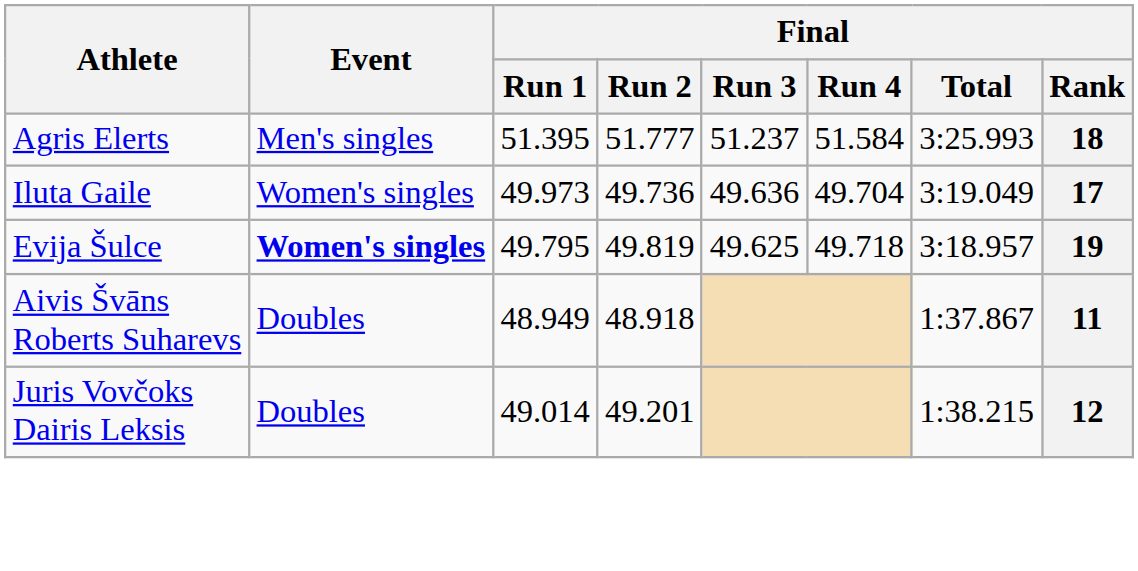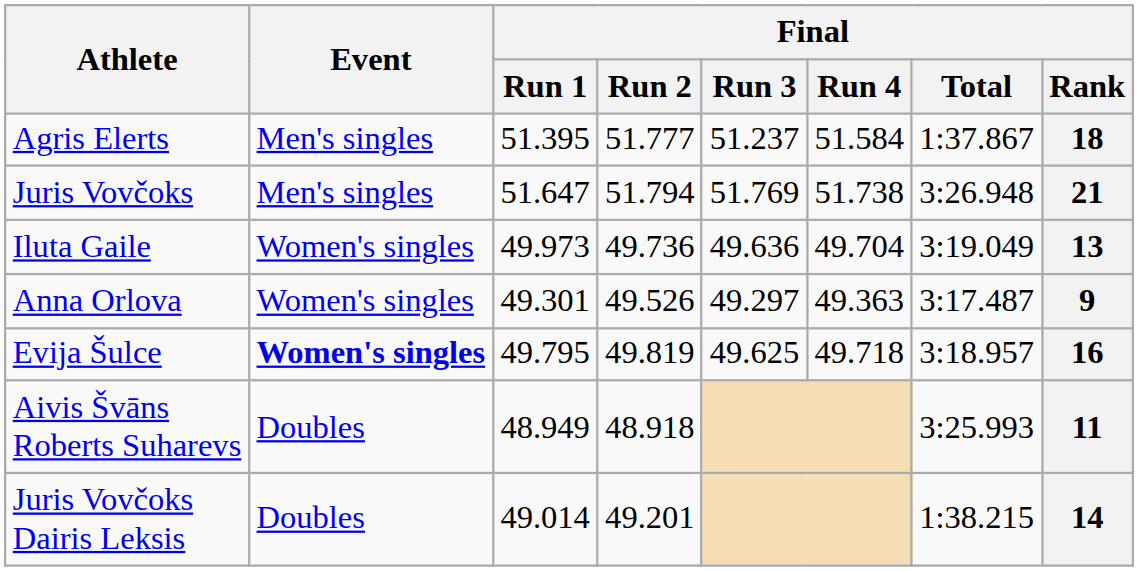 <table class="wikitable" style="font-size:90%">
 <tr>
 <th rowspan="2">Athlete</th>
 <th rowspan="2">Event</th>
 <th colspan="6">Final</th>
 </tr>
 <tr>
 <th>Run 1</th>
 <th>Run 2</th>
 <th>Run 3</th>
 <th>Run 4</th>
 <th>Total</th>
 <th>Rank</th>
 </tr>
 <tr>
 <td><a href='#'>Agris Elerts</a></td>
 <td><a href='#'>Men's singles</a></td>
 <td align="center">51.395</td>
 <td align="center">51.777</td>
 <td align="center">51.237</td>
 <td align="center">51.584</td>
-<td align="center">3:25.993</td>
+<td align="center">1:37.867</td>
 <th align="center">18</th>
+</tr>
+<tr>
+<td><a href='#'>Juris Vovčoks</a></td>
+<td><a href='#'>Men's singles</a></td>
+<td align="center">51.647</td>
+<td align="center">51.794</td>
+<td align="center">51.769</td>
+<td align="center">51.738</td>
+<td align="center">3:26.948</td>
+<th align="center">21</th>
 </tr>
 <tr>
 <td><a href='#'>Iluta Gaile</a></td>
 <td><a href='#'>Women's singles</a></td>
 <td align="center">49.973</td>
 <td align="center">49.736</td>
 <td align="center">49.636</td>
 <td align="center">49.704</td>
 <td align="center">3:19.049</td>
-<th align="center">17</th>
+<th align="center">13</th>
+</tr>
+<tr>
+<td><a href='#'>Anna Orlova</a></td>
+<td><a href='#'>Women's singles</a></td>
+<td align="center">49.301</td>
+<td align="center">49.526</td>
+<td align="center">49.297</td>
+<td align="center">49.363</td>
+<td align="center">3:17.487</td>
+<th align="center">9</th>
 </tr>
 <tr>
 <td><a href='#'>Evija Šulce</a></td>
 <td><strong><a href='#'>Women's singles</a></strong></td>
 <td align="center">49.795</td>
 <td align="center">49.819</td>
 <td align="center">49.625</td>
 <td align="center">49.718</td>
 <td align="center">3:18.957</td>
-<th align="center">19</th>
+<th align="center">16</th>
 </tr>
 <tr>
 <td><a href='#'>Aivis Švāns</a><br><a href='#'>Roberts Suharevs</a></td>
 <td><a href='#'>Doubles</a></td>
 <td align="center">48.949</td>
 <td align="center">48.918</td>
 <td align="center" colspan=2 bgcolor="wheat"></td>
-<td align="center">1:37.867</td>
+<td align="center">3:25.993</td>
 <th align="center">11</th>
 </tr>
 <tr>
 <td><a href='#'>Juris Vovčoks</a><br><a href='#'>Dairis Leksis</a></td>
 <td><a href='#'>Doubles</a></td>
 <td align="center">49.014</td>
 <td align="center">49.201</td>
 <td align="center" colspan=2 bgcolor="wheat"></td>
 <td align="center">1:38.215</td>
-<th align="center">12</th>
+<th align="center">14</th>
 </tr>
 </table>
